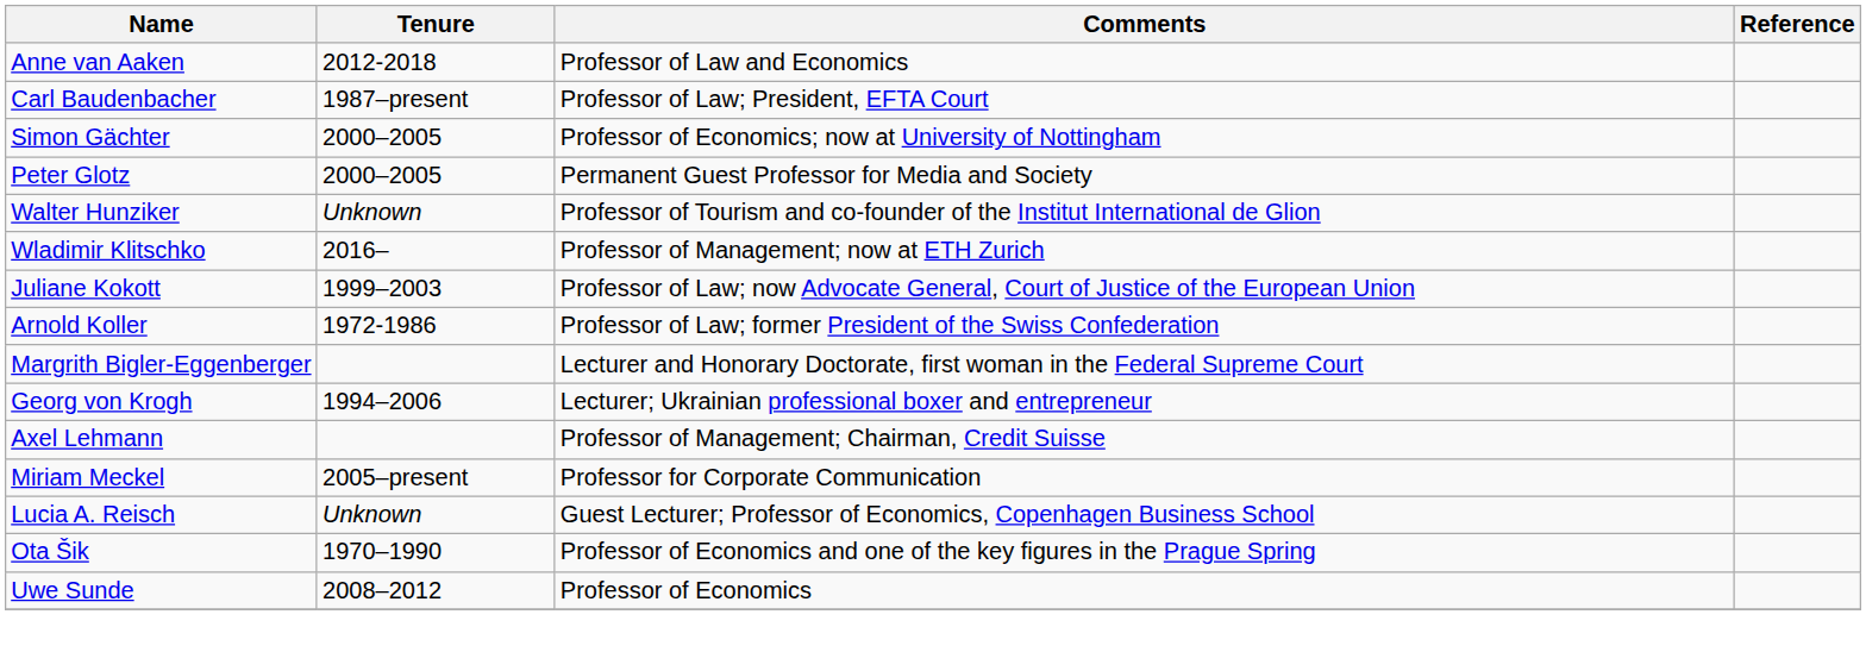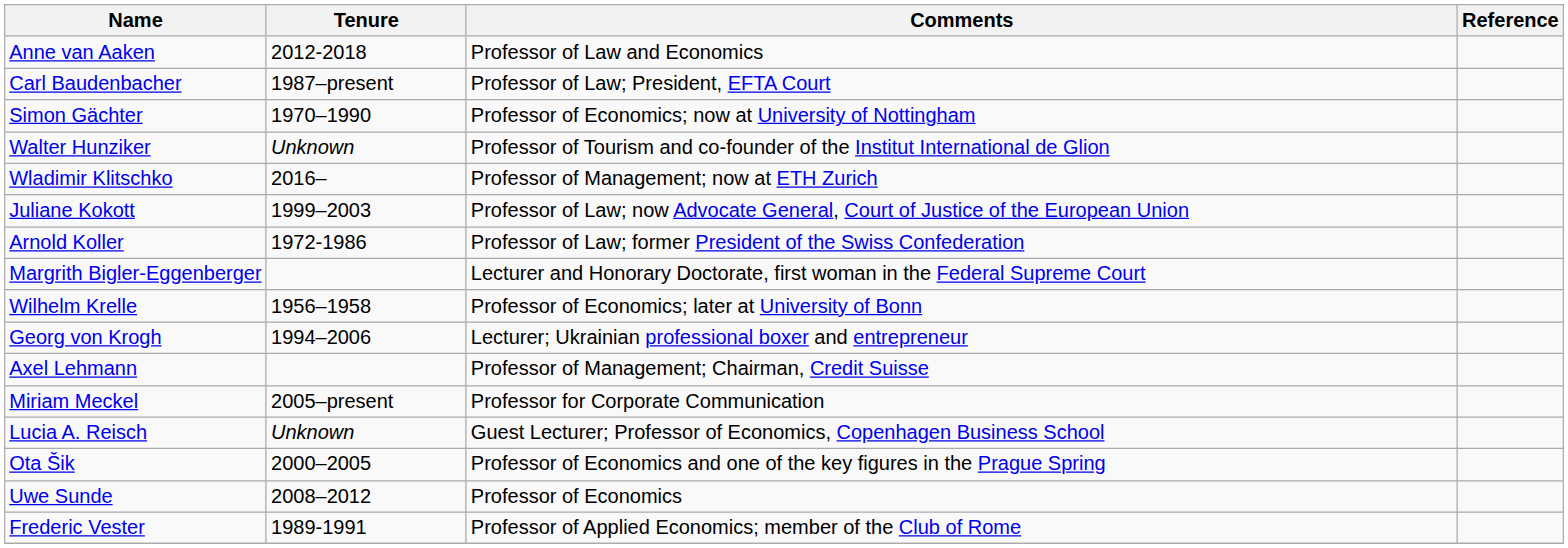 <table class=wikitable>
 <tr>
 <th width="17%">Name</th>
 <th width="13%">Tenure</th>
 <th width="65%">Comments</th>
 <th width="5%">Reference</th>
 </tr>
 <tr>
 <td><a href='#'>Anne van Aaken</a></td>
 <td>2012-2018</td>
 <td>Professor of Law and Economics</td>
 <td></td>
 </tr>
 <tr>
 <td><a href='#'>Carl Baudenbacher</a></td>
 <td>1987–present</td>
 <td>Professor of Law; President, <a href='#'>EFTA Court</a></td>
 <td></td>
 </tr>
 <tr>
 <td><a href='#'>Simon Gächter</a></td>
-<td>2000–2005</td>
+<td>1970–1990</td>
 <td>Professor of Economics; now at <a href='#'>University of Nottingham</a></td>
-<td></td>
-</tr>
-<tr>
-<td><a href='#'>Peter Glotz</a></td>
-<td>2000–2005</td>
-<td>Permanent Guest Professor for Media and Society</td>
 <td></td>
 </tr>
 <tr>
 <td><a href='#'>Walter Hunziker</a></td>
 <td><em>Unknown</em></td>
 <td>Professor of Tourism and co-founder of the <a href='#'>Institut International de Glion</a></td>
 <td></td>
 </tr>
 <tr>
 <td><a href='#'>Wladimir Klitschko</a></td>
 <td>2016–</td>
 <td>Professor of Management; now at <a href='#'>ETH Zurich</a></td>
 <td></td>
 </tr>
 <tr>
 <td><a href='#'>Juliane Kokott</a></td>
 <td>1999–2003</td>
 <td>Professor of Law; now <a href='#'>Advocate General</a>, <a href='#'>Court of Justice of the European Union</a></td>
 <td></td>
 </tr>
 <tr>
 <td><a href='#'>Arnold Koller</a></td>
 <td>1972-1986</td>
 <td>Professor of Law; former <a href='#'>President of the Swiss Confederation</a></td>
 <td></td>
 </tr>
 <tr>
 <td><a href='#'>Margrith Bigler-Eggenberger</a></td>
 <td></td>
 <td>Lecturer and Honorary Doctorate, first woman in the <a href='#'>Federal Supreme Court</a></td>
 <td></td>
 </tr>
 <tr>
+<td><a href='#'>Wilhelm Krelle</a></td>
+<td>1956–1958</td>
+<td>Professor of Economics; later at <a href='#'>University of Bonn</a></td>
+<td></td>
+</tr>
+<tr>
 <td><a href='#'>Georg von Krogh</a></td>
 <td>1994–2006</td>
 <td>Lecturer; Ukrainian <a href='#'>professional boxer</a> and <a href='#'>entrepreneur</a></td>
 <td></td>
 </tr>
 <tr>
 <td><a href='#'>Axel Lehmann</a></td>
 <td></td>
 <td>Professor of Management; Chairman, <a href='#'>Credit Suisse</a></td>
 <td></td>
 </tr>
 <tr>
 <td><a href='#'>Miriam Meckel</a></td>
 <td>2005–present</td>
 <td>Professor for Corporate Communication</td>
 <td></td>
 </tr>
 <tr>
 <td><a href='#'>Lucia A. Reisch</a></td>
 <td><em>Unknown</em></td>
 <td>Guest Lecturer; Professor of Economics, <a href='#'>Copenhagen Business School</a></td>
 <td></td>
 </tr>
 <tr>
 <td><a href='#'>Ota Šik</a></td>
-<td>1970–1990</td>
+<td>2000–2005</td>
 <td>Professor of Economics and one of the key figures in the <a href='#'>Prague Spring</a></td>
 <td></td>
 </tr>
 <tr>
 <td><a href='#'>Uwe Sunde</a></td>
 <td>2008–2012</td>
 <td>Professor of Economics</td>
 <td></td>
 </tr>
 <tr>
+<td><a href='#'>Frederic Vester</a></td>
+<td>1989-1991</td>
+<td>Professor of Applied Economics; member of the <a href='#'>Club of Rome</a></td>
+<td></td>
+</tr>
+<tr>
 </tr>
 </table>
